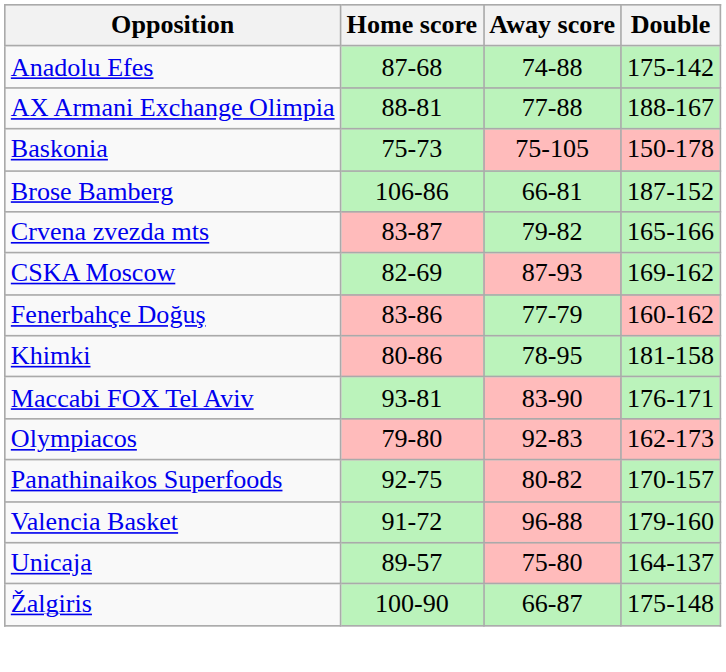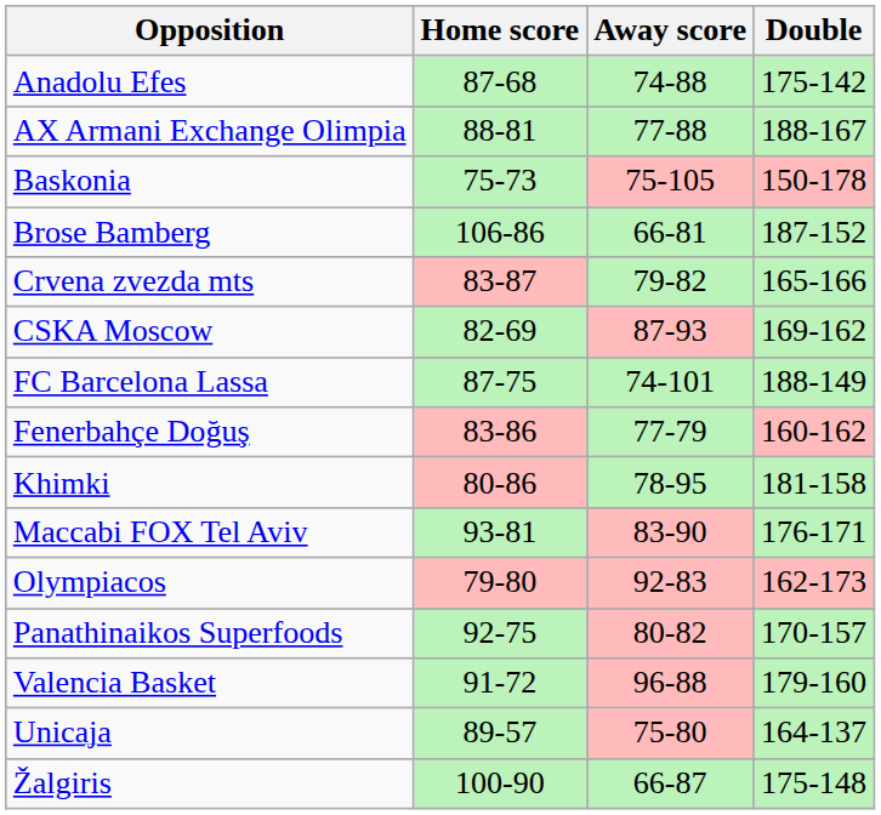 <table class="wikitable" style="text-align: center">
 <tr>
 <th>Opposition</th>
 <th>Home score</th>
 <th>Away score</th>
 <th>Double</th>
 </tr>
 <tr>
 <td align="left"> <a href='#'>Anadolu Efes</a></td>
 <td bgcolor=#BBF3BB>87-68</td>
 <td bgcolor=#BBF3BB>74-88</td>
 <td bgcolor=#BBF3BB>175-142</td>
 </tr>
 <tr>
 <td align="left"> <a href='#'>AX Armani Exchange Olimpia</a></td>
 <td bgcolor=#BBF3BB>88-81</td>
 <td bgcolor=#BBF3BB>77-88</td>
 <td bgcolor=#BBF3BB>188-167</td>
 </tr>
 <tr>
 <td align="left"> <a href='#'>Baskonia</a></td>
 <td bgcolor=#BBF3BB>75-73</td>
 <td bgcolor=#FFBBBB>75-105</td>
 <td bgcolor=#FFBBBB>150-178</td>
 </tr>
 <tr>
 <td align="left"> <a href='#'>Brose Bamberg</a></td>
 <td bgcolor=#BBF3BB>106-86</td>
 <td bgcolor=#BBF3BB>66-81</td>
 <td bgcolor=#BBF3BB>187-152</td>
 </tr>
 <tr>
 <td align="left"> <a href='#'>Crvena zvezda mts</a></td>
 <td bgcolor=#FFBBBB>83-87</td>
 <td bgcolor=#BBF3BB>79-82</td>
 <td bgcolor=#BBF3BB>165-166</td>
 </tr>
 <tr>
 <td align="left"> <a href='#'>CSKA Moscow</a></td>
 <td bgcolor=#BBF3BB>82-69</td>
 <td bgcolor=#FFBBBB>87-93</td>
 <td bgcolor=#BBF3BB>169-162</td>
+</tr>
+<tr>
+<td align="left"> <a href='#'>FC Barcelona Lassa</a></td>
+<td bgcolor=#BBF3BB>87-75</td>
+<td bgcolor=#BBF3BB>74-101</td>
+<td bgcolor=#BBF3BB>188-149</td>
 </tr>
 <tr>
 <td align="left"> <a href='#'>Fenerbahçe Doğuş</a></td>
 <td bgcolor=#FFBBBB>83-86</td>
 <td bgcolor=#BBF3BB>77-79</td>
 <td bgcolor=#FFBBBB>160-162</td>
 </tr>
 <tr>
 <td align="left"> <a href='#'>Khimki</a></td>
 <td bgcolor=#FFBBBB>80-86</td>
 <td bgcolor=#BBF3BB>78-95</td>
 <td bgcolor=#BBF3BB>181-158</td>
 </tr>
 <tr>
 <td align="left"> <a href='#'>Maccabi FOX Tel Aviv</a></td>
 <td bgcolor=#BBF3BB>93-81</td>
 <td bgcolor=#FFBBBB>83-90</td>
 <td bgcolor=#BBF3BB>176-171</td>
 </tr>
 <tr>
 <td align="left"> <a href='#'>Olympiacos</a></td>
 <td bgcolor=#FFBBBB>79-80</td>
 <td bgcolor=#FFBBBB>92-83</td>
 <td bgcolor=#FFBBBB>162-173</td>
 </tr>
 <tr>
 <td align="left"> <a href='#'>Panathinaikos Superfoods</a></td>
 <td bgcolor=#BBF3BB>92-75</td>
 <td bgcolor=#FFBBBB>80-82</td>
 <td bgcolor=#BBF3BB>170-157</td>
 </tr>
 <tr>
 <td align="left"> <a href='#'>Valencia Basket</a></td>
 <td bgcolor=#BBF3BB>91-72</td>
 <td bgcolor=#FFBBBB>96-88</td>
 <td bgcolor=#BBF3BB>179-160</td>
 </tr>
 <tr>
 <td align="left"> <a href='#'>Unicaja</a></td>
 <td bgcolor=#BBF3BB>89-57</td>
 <td bgcolor=#FFBBBB>75-80</td>
 <td bgcolor=#BBF3BB>164-137</td>
 </tr>
 <tr>
 <td align="left"> <a href='#'>Žalgiris</a></td>
 <td bgcolor=#BBF3BB>100-90</td>
 <td bgcolor=#BBF3BB>66-87</td>
 <td bgcolor=#BBF3BB>175-148</td>
 </tr>
 </table>
